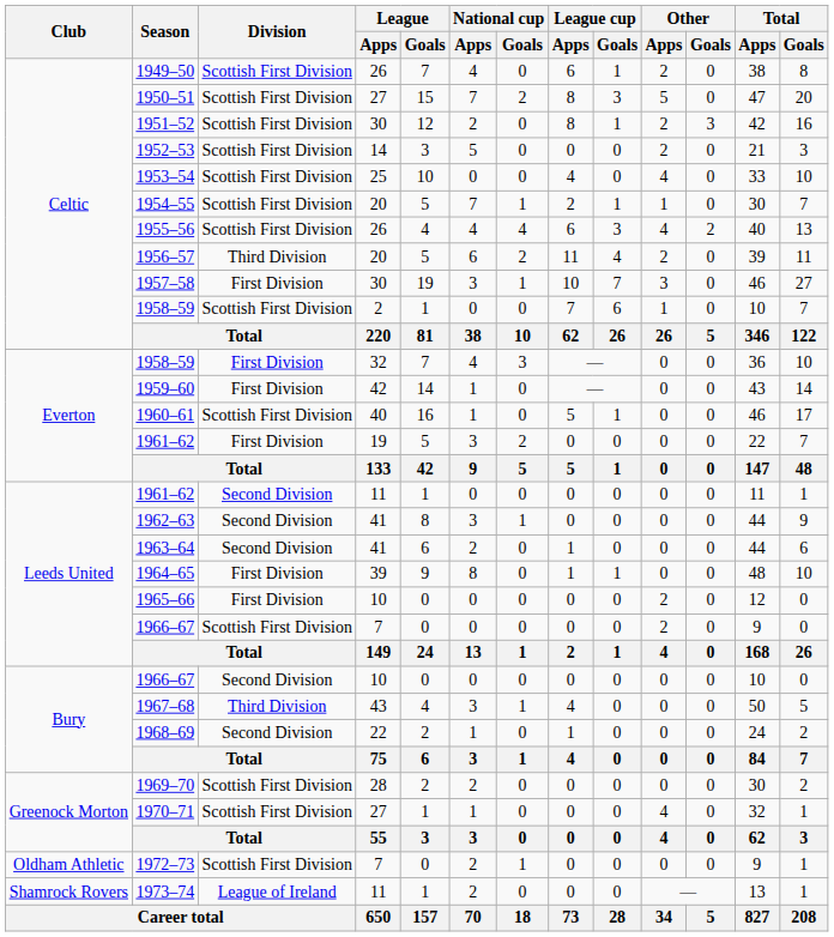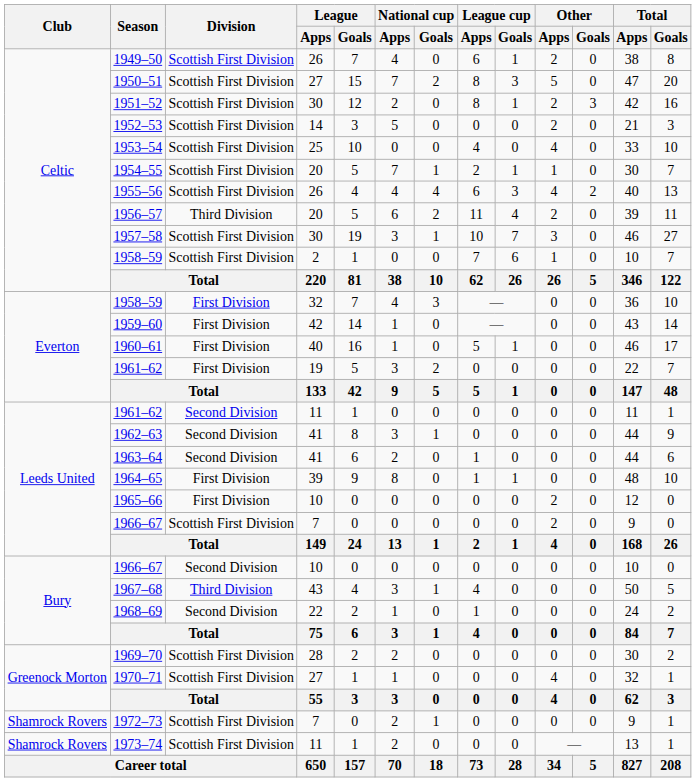 <table class="wikitable" style="text-align: center">
 <tr>
 <th rowspan="2">Club</th>
 <th rowspan="2">Season</th>
 <th rowspan="2">Division</th>
 <th colspan="2">League</th>
 <th colspan="2">National cup</th>
 <th colspan="2">League cup</th>
 <th colspan="2">Other</th>
 <th colspan="2">Total</th>
 </tr>
 <tr>
 <th>Apps</th>
 <th>Goals</th>
 <th>Apps</th>
 <th>Goals</th>
 <th>Apps</th>
 <th>Goals</th>
 <th>Apps</th>
 <th>Goals</th>
 <th>Apps</th>
 <th>Goals</th>
 </tr>
 <tr>
 <td rowspan="11"><a href='#'>Celtic</a></td>
 <td><a href='#'>1949–50</a></td>
 <td><a href='#'>Scottish First Division</a></td>
 <td>26</td>
 <td>7</td>
 <td>4</td>
 <td>0</td>
 <td>6</td>
 <td>1</td>
 <td>2</td>
 <td>0</td>
 <td>38</td>
 <td>8</td>
 </tr>
 <tr>
 <td><a href='#'>1950–51</a></td>
 <td>Scottish First Division</td>
 <td>27</td>
 <td>15</td>
 <td>7</td>
 <td>2</td>
 <td>8</td>
 <td>3</td>
 <td>5</td>
 <td>0</td>
 <td>47</td>
 <td>20</td>
 </tr>
 <tr>
 <td><a href='#'>1951–52</a></td>
 <td>Scottish First Division</td>
 <td>30</td>
 <td>12</td>
 <td>2</td>
 <td>0</td>
 <td>8</td>
 <td>1</td>
 <td>2</td>
 <td>3</td>
 <td>42</td>
 <td>16</td>
 </tr>
 <tr>
 <td><a href='#'>1952–53</a></td>
 <td>Scottish First Division</td>
 <td>14</td>
 <td>3</td>
 <td>5</td>
 <td>0</td>
 <td>0</td>
 <td>0</td>
 <td>2</td>
 <td>0</td>
 <td>21</td>
 <td>3</td>
 </tr>
 <tr>
 <td><a href='#'>1953–54</a></td>
 <td>Scottish First Division</td>
 <td>25</td>
 <td>10</td>
 <td>0</td>
 <td>0</td>
 <td>4</td>
 <td>0</td>
 <td>4</td>
 <td>0</td>
 <td>33</td>
 <td>10</td>
 </tr>
 <tr>
 <td><a href='#'>1954–55</a></td>
 <td>Scottish First Division</td>
 <td>20</td>
 <td>5</td>
 <td>7</td>
 <td>1</td>
 <td>2</td>
 <td>1</td>
 <td>1</td>
 <td>0</td>
 <td>30</td>
 <td>7</td>
 </tr>
 <tr>
 <td><a href='#'>1955–56</a></td>
 <td>Scottish First Division</td>
 <td>26</td>
 <td>4</td>
 <td>4</td>
 <td>4</td>
 <td>6</td>
 <td>3</td>
 <td>4</td>
 <td>2</td>
 <td>40</td>
 <td>13</td>
 </tr>
 <tr>
 <td><a href='#'>1956–57</a></td>
 <td>Third Division</td>
 <td>20</td>
 <td>5</td>
 <td>6</td>
 <td>2</td>
 <td>11</td>
 <td>4</td>
 <td>2</td>
 <td>0</td>
 <td>39</td>
 <td>11</td>
 </tr>
 <tr>
 <td><a href='#'>1957–58</a></td>
-<td>First Division</td>
+<td>Scottish First Division</td>
 <td>30</td>
 <td>19</td>
 <td>3</td>
 <td>1</td>
 <td>10</td>
 <td>7</td>
 <td>3</td>
 <td>0</td>
 <td>46</td>
 <td>27</td>
 </tr>
 <tr>
 <td><a href='#'>1958–59</a></td>
 <td>Scottish First Division</td>
 <td>2</td>
 <td>1</td>
 <td>0</td>
 <td>0</td>
 <td>7</td>
 <td>6</td>
 <td>1</td>
 <td>0</td>
 <td>10</td>
 <td>7</td>
 </tr>
 <tr>
 <th colspan="2">Total</th>
 <th>220</th>
 <th>81</th>
 <th>38</th>
 <th>10</th>
 <th>62</th>
 <th>26</th>
 <th>26</th>
 <th>5</th>
 <th>346</th>
 <th>122</th>
 </tr>
 <tr>
 <td rowspan="5"><a href='#'>Everton</a></td>
 <td><a href='#'>1958–59</a></td>
 <td><a href='#'>First Division</a></td>
 <td>32</td>
 <td>7</td>
 <td>4</td>
 <td>3</td>
 <td colspan="2">—</td>
 <td>0</td>
 <td>0</td>
 <td>36</td>
 <td>10</td>
 </tr>
 <tr>
 <td><a href='#'>1959–60</a></td>
 <td>First Division</td>
 <td>42</td>
 <td>14</td>
 <td>1</td>
 <td>0</td>
 <td colspan="2">—</td>
 <td>0</td>
 <td>0</td>
 <td>43</td>
 <td>14</td>
 </tr>
 <tr>
 <td><a href='#'>1960–61</a></td>
-<td>Scottish First Division</td>
+<td>First Division</td>
 <td>40</td>
 <td>16</td>
 <td>1</td>
 <td>0</td>
 <td>5</td>
 <td>1</td>
 <td>0</td>
 <td>0</td>
 <td>46</td>
 <td>17</td>
 </tr>
 <tr>
 <td><a href='#'>1961–62</a></td>
 <td>First Division</td>
 <td>19</td>
 <td>5</td>
 <td>3</td>
 <td>2</td>
 <td>0</td>
 <td>0</td>
 <td>0</td>
 <td>0</td>
 <td>22</td>
 <td>7</td>
 </tr>
 <tr>
 <th colspan="2">Total</th>
 <th>133</th>
 <th>42</th>
 <th>9</th>
 <th>5</th>
 <th>5</th>
 <th>1</th>
 <th>0</th>
 <th>0</th>
 <th>147</th>
 <th>48</th>
 </tr>
 <tr>
 <td rowspan="7"><a href='#'>Leeds United</a></td>
 <td><a href='#'>1961–62</a></td>
 <td><a href='#'>Second Division</a></td>
 <td>11</td>
 <td>1</td>
 <td>0</td>
 <td>0</td>
 <td>0</td>
 <td>0</td>
 <td>0</td>
 <td>0</td>
 <td>11</td>
 <td>1</td>
 </tr>
 <tr>
 <td><a href='#'>1962–63</a></td>
 <td>Second Division</td>
 <td>41</td>
 <td>8</td>
 <td>3</td>
 <td>1</td>
 <td>0</td>
 <td>0</td>
 <td>0</td>
 <td>0</td>
 <td>44</td>
 <td>9</td>
 </tr>
 <tr>
 <td><a href='#'>1963–64</a></td>
 <td>Second Division</td>
 <td>41</td>
 <td>6</td>
 <td>2</td>
 <td>0</td>
 <td>1</td>
 <td>0</td>
 <td>0</td>
 <td>0</td>
 <td>44</td>
 <td>6</td>
 </tr>
 <tr>
 <td><a href='#'>1964–65</a></td>
 <td>First Division</td>
 <td>39</td>
 <td>9</td>
 <td>8</td>
 <td>0</td>
 <td>1</td>
 <td>1</td>
 <td>0</td>
 <td>0</td>
 <td>48</td>
 <td>10</td>
 </tr>
 <tr>
 <td><a href='#'>1965–66</a></td>
 <td>First Division</td>
 <td>10</td>
 <td>0</td>
 <td>0</td>
 <td>0</td>
 <td>0</td>
 <td>0</td>
 <td>2</td>
 <td>0</td>
 <td>12</td>
 <td>0</td>
 </tr>
 <tr>
 <td><a href='#'>1966–67</a></td>
 <td>Scottish First Division</td>
 <td>7</td>
 <td>0</td>
 <td>0</td>
 <td>0</td>
 <td>0</td>
 <td>0</td>
 <td>2</td>
 <td>0</td>
 <td>9</td>
 <td>0</td>
 </tr>
 <tr>
 <th colspan="2">Total</th>
 <th>149</th>
 <th>24</th>
 <th>13</th>
 <th>1</th>
 <th>2</th>
 <th>1</th>
 <th>4</th>
 <th>0</th>
 <th>168</th>
 <th>26</th>
 </tr>
 <tr>
 <td rowspan="4"><a href='#'>Bury</a></td>
 <td><a href='#'>1966–67</a></td>
 <td>Second Division</td>
 <td>10</td>
 <td>0</td>
 <td>0</td>
 <td>0</td>
 <td>0</td>
 <td>0</td>
 <td>0</td>
 <td>0</td>
 <td>10</td>
 <td>0</td>
 </tr>
 <tr>
 <td><a href='#'>1967–68</a></td>
 <td><a href='#'>Third Division</a></td>
 <td>43</td>
 <td>4</td>
 <td>3</td>
 <td>1</td>
 <td>4</td>
 <td>0</td>
 <td>0</td>
 <td>0</td>
 <td>50</td>
 <td>5</td>
 </tr>
 <tr>
 <td><a href='#'>1968–69</a></td>
 <td>Second Division</td>
 <td>22</td>
 <td>2</td>
 <td>1</td>
 <td>0</td>
 <td>1</td>
 <td>0</td>
 <td>0</td>
 <td>0</td>
 <td>24</td>
 <td>2</td>
 </tr>
 <tr>
 <th colspan="2">Total</th>
 <th>75</th>
 <th>6</th>
 <th>3</th>
 <th>1</th>
 <th>4</th>
 <th>0</th>
 <th>0</th>
 <th>0</th>
 <th>84</th>
 <th>7</th>
 </tr>
 <tr>
 <td rowspan="3"><a href='#'>Greenock Morton</a></td>
 <td><a href='#'>1969–70</a></td>
 <td>Scottish First Division</td>
 <td>28</td>
 <td>2</td>
 <td>2</td>
 <td>0</td>
 <td>0</td>
 <td>0</td>
 <td>0</td>
 <td>0</td>
 <td>30</td>
 <td>2</td>
 </tr>
 <tr>
 <td><a href='#'>1970–71</a></td>
 <td>Scottish First Division</td>
 <td>27</td>
 <td>1</td>
 <td>1</td>
 <td>0</td>
 <td>0</td>
 <td>0</td>
 <td>4</td>
 <td>0</td>
 <td>32</td>
 <td>1</td>
 </tr>
 <tr>
 <th colspan="2">Total</th>
 <th>55</th>
 <th>3</th>
 <th>3</th>
 <th>0</th>
 <th>0</th>
 <th>0</th>
 <th>4</th>
 <th>0</th>
 <th>62</th>
 <th>3</th>
 </tr>
 <tr>
-<td><a href='#'>Oldham Athletic</a></td>
+<td><a href='#'>Shamrock Rovers</a></td>
 <td><a href='#'>1972–73</a></td>
 <td>Scottish First Division</td>
 <td>7</td>
 <td>0</td>
 <td>2</td>
 <td>1</td>
 <td>0</td>
 <td>0</td>
 <td>0</td>
 <td>0</td>
 <td>9</td>
 <td>1</td>
 </tr>
 <tr>
 <td><a href='#'>Shamrock Rovers</a></td>
 <td><a href='#'>1973–74</a></td>
-<td><a href='#'>League of Ireland</a></td>
+<td>Scottish First Division</td>
 <td>11</td>
 <td>1</td>
 <td>2</td>
 <td>0</td>
 <td>0</td>
 <td>0</td>
 <td colspan="2">—</td>
 <td>13</td>
 <td>1</td>
 </tr>
 <tr>
 <th colspan="3">Career total</th>
 <th>650</th>
 <th>157</th>
 <th>70</th>
 <th>18</th>
 <th>73</th>
 <th>28</th>
 <th>34</th>
 <th>5</th>
 <th>827</th>
 <th>208</th>
 </tr>
 </table>
